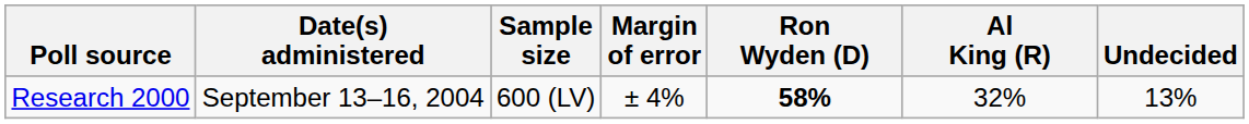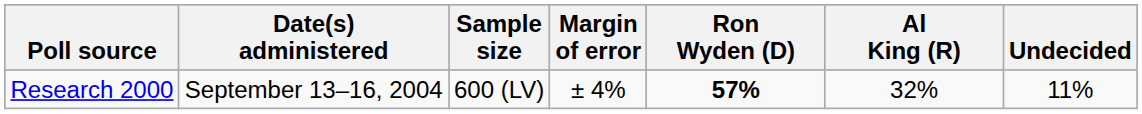 <table class="wikitable" style="font-size:90%;text-align:center;">
 <tr style="vertical-align:bottom">
 <th>Poll source</th>
 <th>Date(s)<br>administered</th>
 <th>Sample<br>size</th>
 <th>Margin<br>of error</th>
 <th style="width:100px;">Ron<br>Wyden (D)</th>
 <th style="width:100px;">Al<br>King (R)</th>
 <th>Undecided</th>
 </tr>
 <tr>
 <td style="text-align:left;"><a href='#'>Research 2000</a></td>
 <td>September 13–16, 2004</td>
 <td>600 (LV)</td>
 <td>± 4%</td>
-<td><strong>58%</strong></td>
+<td><strong>57%</strong></td>
 <td>32%</td>
-<td>13%</td>
+<td>11%</td>
 </tr>
 </table>
